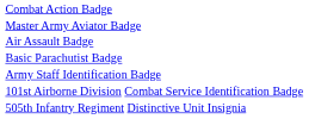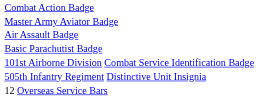 <table>
 <tr>
 <td></td>
 <td><a href='#'>Combat Action Badge</a></td>
 </tr>
 <tr>
 <td></td>
 <td><a href='#'>Master Army Aviator Badge</a></td>
 </tr>
 <tr>
 <td></td>
 <td><a href='#'>Air Assault Badge</a></td>
 </tr>
 <tr>
 <td></td>
 <td><a href='#'>Basic Parachutist Badge</a></td>
 </tr>
 <tr>
 <td></td>
-<td><a href='#'>Army Staff Identification Badge</a></td>
-</tr>
-<tr>
-<td></td>
 <td><a href='#'>101st Airborne Division</a> <a href='#'>Combat Service Identification Badge</a></td>
 </tr>
 <tr>
 <td></td>
 <td><a href='#'>505th Infantry Regiment</a> <a href='#'>Distinctive Unit Insignia</a></td>
 </tr>
+<tr>
+<td></td>
+<td>12 <a href='#'>Overseas Service Bars</a></td>
+</tr>
 </table>
